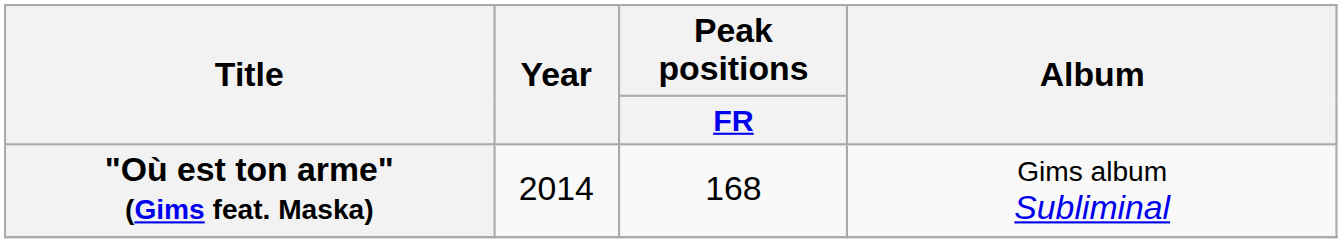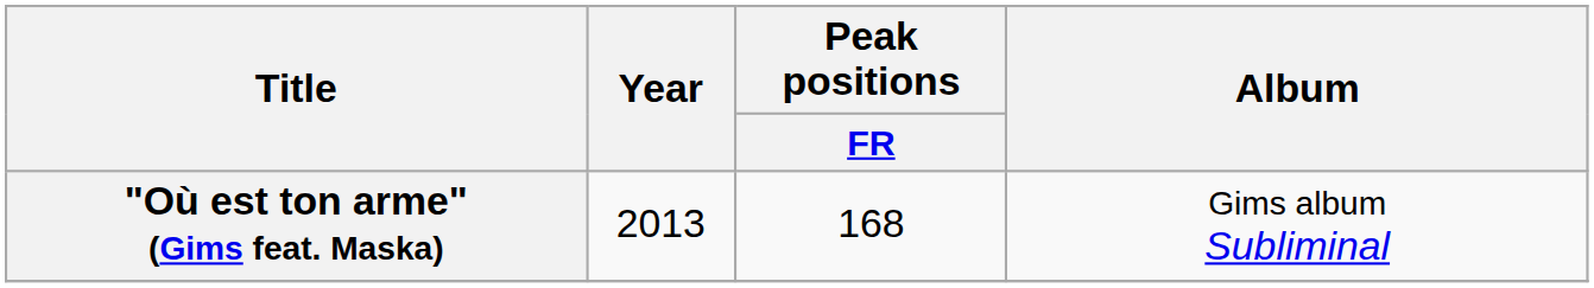 <table class="wikitable plainrowheaders" style="text-align:center;" width="50%">
 <tr>
 <th rowspan="2" align="center" width="160">Title</th>
 <th align="center" rowspan="2" width="10">Year</th>
 <th align="center" colspan="1" width="20">Peak positions</th>
 <th align="center" rowspan="2" width="160">Album</th>
 </tr>
 <tr>
 <th scope="col" style="width:3em;font-size:90%;"><a href='#'>FR</a><br></th>
 </tr>
 <tr>
 <th scope="row">"Où est ton arme" <br><small>(<a href='#'>Gims</a> feat. Maska)</small></th>
-<td style="text-align:center;">2014</td>
+<td style="text-align:center;">2013</td>
 <td style="text-align:center;">168</td>
 <td style="text-align:center;"><small>Gims album<br></small><a href='#'><em>Subliminal</em></a></td>
 </tr>
 <tr>
 </tr>
 </table>
